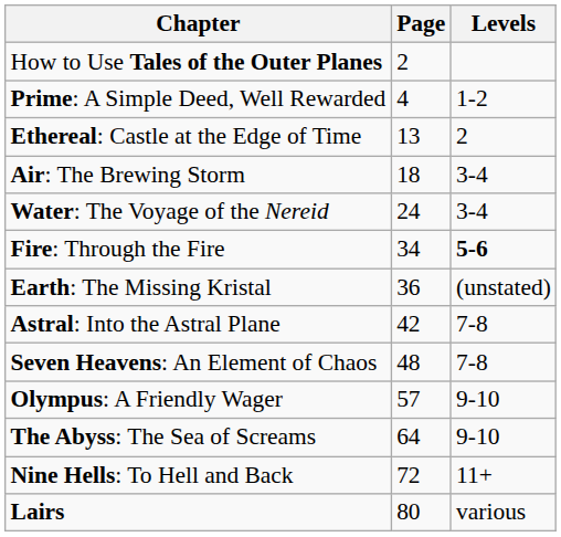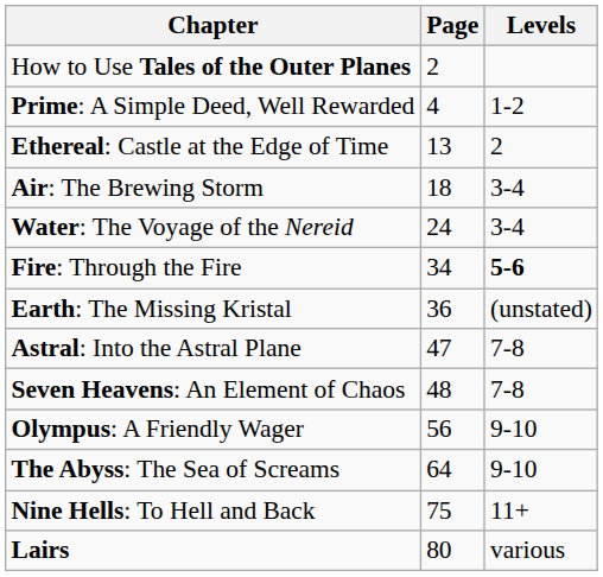 <table class="wikitable">
 <tr>
 <th>Chapter</th>
 <th>Page</th>
 <th>Levels</th>
 </tr>
 <tr>
 <td>How to Use <strong>Tales of the Outer Planes</strong></td>
 <td>2</td>
 <td></td>
 </tr>
 <tr>
 <td><strong>Prime</strong>: A Simple Deed, Well Rewarded</td>
 <td>4</td>
 <td>1-2</td>
 </tr>
 <tr>
 <td><strong>Ethereal</strong>: Castle at the Edge of Time</td>
 <td>13</td>
 <td>2</td>
 </tr>
 <tr>
 <td><strong>Air</strong>: The Brewing Storm</td>
 <td>18</td>
 <td>3-4</td>
 </tr>
 <tr>
 <td><strong>Water</strong>: The Voyage of the <em>Nereid</em></td>
 <td>24</td>
 <td>3-4</td>
 </tr>
 <tr>
 <td><strong>Fire</strong>: Through the Fire</td>
 <td>34</td>
 <td><strong>5-6</strong></td>
 </tr>
 <tr>
 <td><strong>Earth</strong>: The Missing Kristal</td>
 <td>36</td>
 <td>(unstated)</td>
 </tr>
 <tr>
 <td><strong>Astral</strong>: Into the Astral Plane</td>
-<td>42</td>
+<td>47</td>
 <td>7-8</td>
 </tr>
 <tr>
 <td><strong>Seven Heavens</strong>: An Element of Chaos</td>
 <td>48</td>
 <td>7-8</td>
 </tr>
 <tr>
 <td><strong>Olympus</strong>: A Friendly Wager</td>
-<td>57</td>
+<td>56</td>
 <td>9-10</td>
 </tr>
 <tr>
 <td><strong>The Abyss</strong>: The Sea of Screams</td>
 <td>64</td>
 <td>9-10</td>
 </tr>
 <tr>
 <td><strong>Nine Hells</strong>: To Hell and Back</td>
-<td>72</td>
+<td>75</td>
 <td>11+</td>
 </tr>
 <tr>
 <td><strong>Lairs</strong></td>
 <td>80</td>
 <td>various</td>
 </tr>
 </table>
